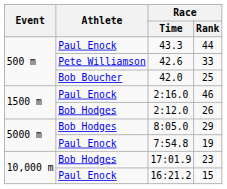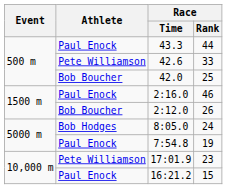 <table class="wikitable" border="1" style="font-size:90%">
 <tr>
 <th rowspan=2>Event</th>
 <th rowspan=2>Athlete</th>
 <th colspan=2>Race</th>
 </tr>
 <tr>
 <th>Time</th>
 <th>Rank</th>
 </tr>
 <tr>
 <td rowspan=3>500 m</td>
 <td><a href='#'>Paul Enock</a></td>
 <td align=center>43.3</td>
 <td align=center>44</td>
 </tr>
 <tr>
 <td><a href='#'>Pete Williamson</a></td>
 <td align=center>42.6</td>
 <td align=center>33</td>
 </tr>
 <tr>
 <td><a href='#'>Bob Boucher</a></td>
 <td align=center>42.0</td>
 <td align=center>25</td>
 </tr>
 <tr>
 <td rowspan=2>1500 m</td>
 <td><a href='#'>Paul Enock</a></td>
 <td align=center>2:16.0</td>
 <td align=center>46</td>
 </tr>
 <tr>
-<td><a href='#'>Bob Hodges</a></td>
+<td><a href='#'>Bob Boucher</a></td>
 <td align=center>2:12.0</td>
 <td align=center>26</td>
 </tr>
 <tr>
 <td rowspan=2>5000 m</td>
 <td><a href='#'>Bob Hodges</a></td>
 <td align=center>8:05.0</td>
-<td align=center>29</td>
+<td align=center>24</td>
 </tr>
 <tr>
 <td><a href='#'>Paul Enock</a></td>
 <td align=center>7:54.8</td>
 <td align=center>19</td>
 </tr>
 <tr>
 <td rowspan=2>10,000 m</td>
-<td><a href='#'>Bob Hodges</a></td>
+<td><a href='#'>Pete Williamson</a></td>
 <td align=center>17:01.9</td>
 <td align=center>23</td>
 </tr>
 <tr>
 <td><a href='#'>Paul Enock</a></td>
 <td align=center>16:21.2</td>
 <td align=center>15</td>
 </tr>
 </table>
